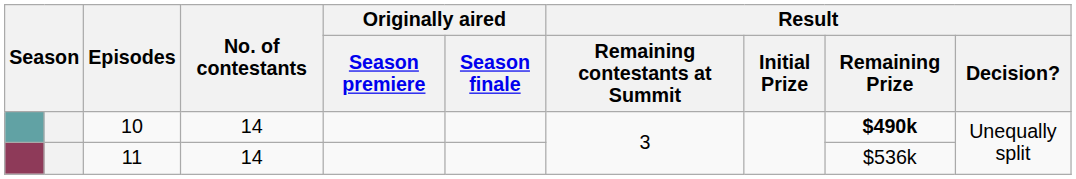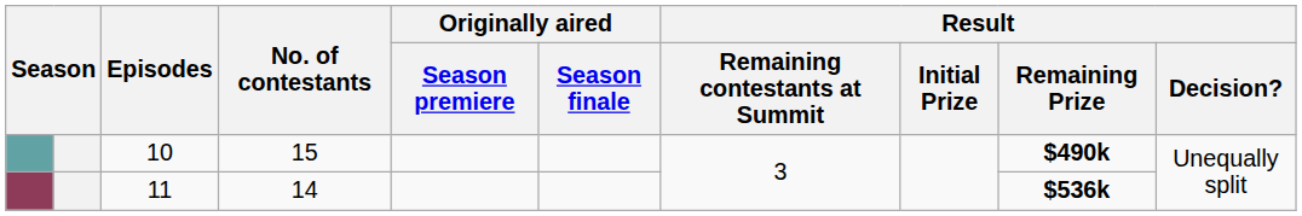 <table class="wikitable plainrowheaders" style="text-align: center;">
 <tr>
 <th scope="col" colspan="2" rowspan="2">Season</th>
 <th scope="col" rowspan="2">Episodes</th>
 <th scope="col" rowspan="2">No. of contestants</th>
 <th scope="col" colspan="2">Originally aired</th>
 <th scope="col" colspan="4">Result</th>
 </tr>
 <tr>
 <th scope="col"><a href='#'>Season premiere</a></th>
 <th scope="col"><a href='#'>Season finale</a></th>
 <th scope="col">Remaining contestants at Summit</th>
 <th scope="col">Initial Prize</th>
 <th scope="col">Remaining Prize</th>
 <th scope="col">Decision?</th>
 </tr>
 <tr>
 <td style="background:#61A2A4; height:10px;"></td>
 <th scope="row"></th>
 <td>10</td>
-<td>14</td>
+<td>15</td>
 <td></td>
 <td></td>
 <td rowspan=2>3</td>
 <td rowspan=2></td>
 <td><strong>$490k</strong></td>
 <td rowspan=2>Unequally split</td>
 </tr>
 <tr>
 <td style="background:#8E3A59; height:10px;"></td>
 <th scope="row"></th>
 <td>11</td>
 <td>14</td>
 <td></td>
 <td></td>
-<td>$536k</td>
+<td><strong>$536k</strong></td>
 </tr>
 </table>
